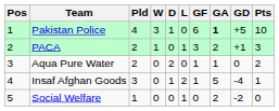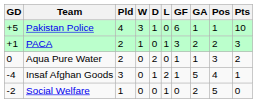 <table class="wikitable">
 <tr>
-<th>Pos</th>
+<th>GD</th>
 <th>Team</th>
 <th>Pld</th>
 <th>W</th>
 <th>D</th>
 <th>L</th>
 <th>GF</th>
 <th>GA</th>
-<th>GD</th>
+<th>Pos</th>
 <th>Pts</th>
 </tr>
 <tr style="background:#bfc">
-<td>1</td>
+<td>+5</td>
 <td Aqua Pure Water><a href='#'>Pakistan Police</a></td>
 <td>4</td>
 <td>3</td>
 <td>1</td>
 <td>0</td>
 <td>6</td>
-<td><strong>1</strong></td>
-<td>+5</td>
+<td>1</td>
+<td>1</td>
 <td>10</td>
 </tr>
 <tr style="background:#bfc">
-<td>2</td>
+<td>+1</td>
 <td Insaf Afghan Goods><a href='#'>PACA</a></td>
 <td>2</td>
 <td>1</td>
 <td>0</td>
 <td>1</td>
 <td>3</td>
 <td>2</td>
-<td>+1</td>
+<td>2</td>
 <td>3</td>
 </tr>
 <tr>
-<td>3</td>
+<td>0</td>
 <td>Aqua Pure Water</td>
 <td>2</td>
 <td>0</td>
 <td>2</td>
 <td>0</td>
 <td>1</td>
 <td>1</td>
-<td>0</td>
+<td>3</td>
 <td>2</td>
 </tr>
 <tr>
-<td>4</td>
+<td>-4</td>
 <td>Insaf Afghan Goods</td>
 <td>3</td>
 <td>0</td>
 <td>1</td>
 <td>2</td>
 <td>1</td>
 <td>5</td>
-<td>-4</td>
+<td>4</td>
 <td>1</td>
 </tr>
 <tr>
-<td>5</td>
+<td>-2</td>
 <td><a href='#'>Social Welfare</a></td>
 <td>1</td>
 <td>0</td>
 <td>0</td>
 <td>1</td>
 <td>0</td>
 <td>2</td>
-<td>-2</td>
+<td>5</td>
 <td>0</td>
 </tr>
 </table>
